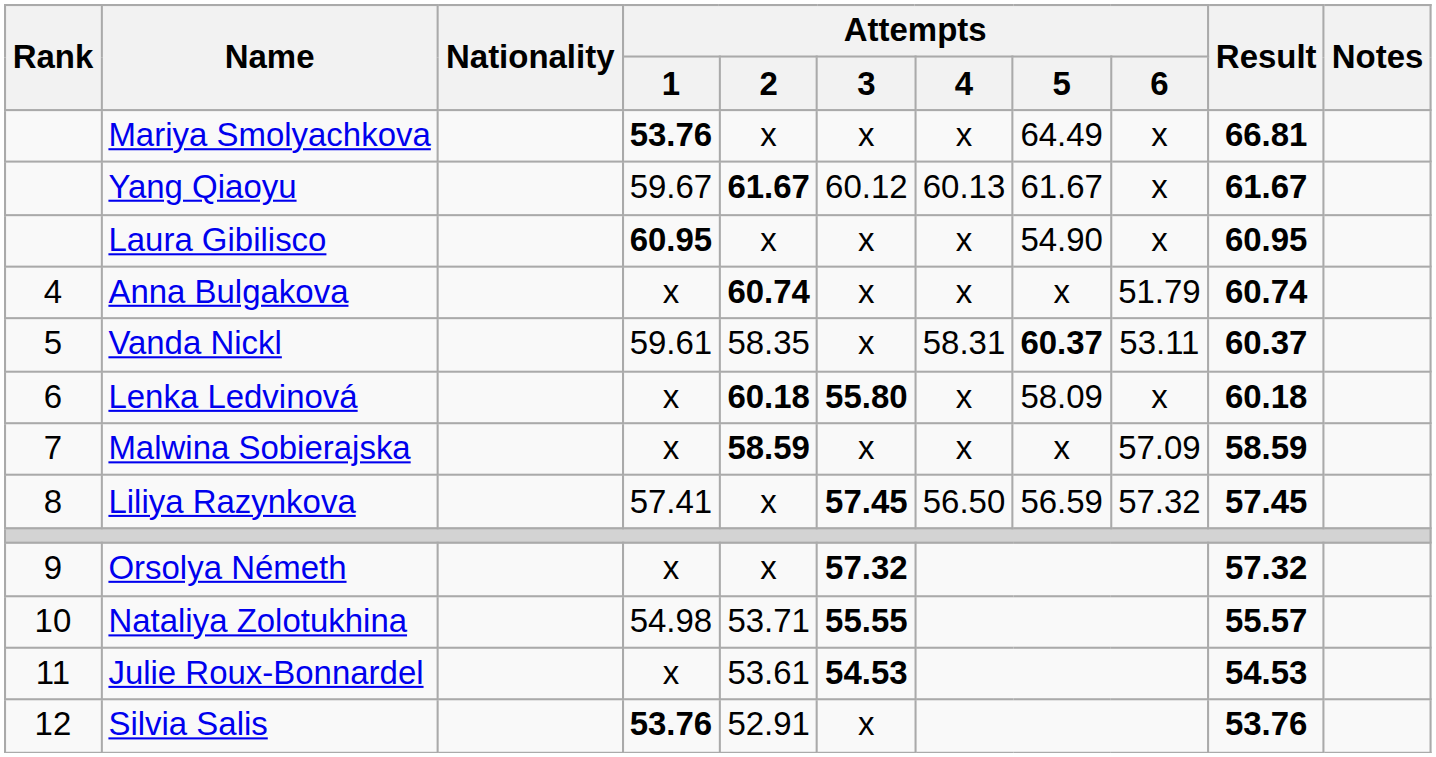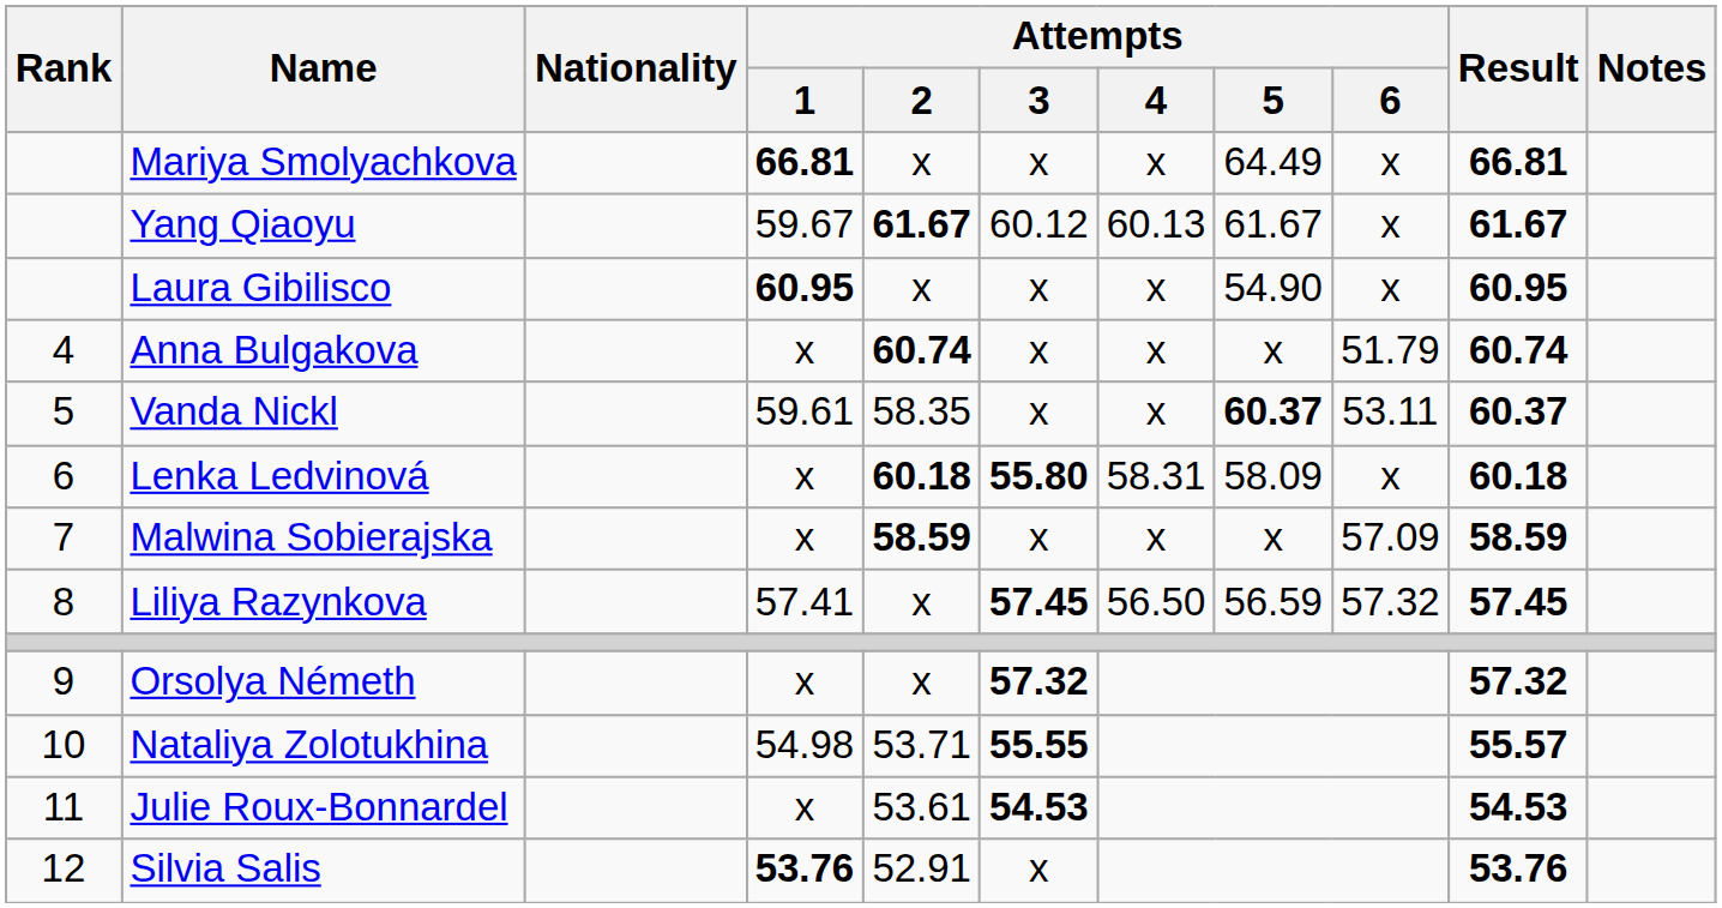 <table class="wikitable sortable" style="text-align:center">
 <tr>
 <th rowspan=2>Rank</th>
 <th rowspan=2>Name</th>
 <th rowspan=2>Nationality</th>
 <th colspan=6>Attempts</th>
 <th rowspan=2>Result</th>
 <th rowspan=2>Notes</th>
 </tr>
 <tr>
 <th>1</th>
 <th>2</th>
 <th>3</th>
 <th>4</th>
 <th>5</th>
 <th>6</th>
 </tr>
 <tr>
 <td></td>
 <td align=left><a href='#'>Mariya Smolyachkova</a></td>
 <td align=left></td>
-<td><strong>53.76</strong></td>
+<td><strong>66.81</strong></td>
 <td>x</td>
 <td>x</td>
 <td>x</td>
 <td>64.49</td>
 <td>x</td>
 <td><strong>66.81</strong></td>
 <td></td>
 </tr>
 <tr>
 <td></td>
 <td align=left><a href='#'>Yang Qiaoyu</a></td>
 <td align=left></td>
 <td>59.67</td>
 <td><strong>61.67</strong></td>
 <td>60.12</td>
 <td>60.13</td>
 <td>61.67</td>
 <td>x</td>
 <td><strong>61.67</strong></td>
 <td></td>
 </tr>
 <tr>
 <td></td>
 <td align=left><a href='#'>Laura Gibilisco</a></td>
 <td align=left></td>
 <td><strong>60.95</strong></td>
 <td>x</td>
 <td>x</td>
 <td>x</td>
 <td>54.90</td>
 <td>x</td>
 <td><strong>60.95</strong></td>
 <td></td>
 </tr>
 <tr>
 <td>4</td>
 <td align=left><a href='#'>Anna Bulgakova</a></td>
 <td align=left></td>
 <td>x</td>
 <td><strong>60.74</strong></td>
 <td>x</td>
 <td>x</td>
 <td>x</td>
 <td>51.79</td>
 <td><strong>60.74</strong></td>
 <td></td>
 </tr>
 <tr>
 <td>5</td>
 <td align=left><a href='#'>Vanda Nickl</a></td>
 <td align=left></td>
 <td>59.61</td>
 <td>58.35</td>
 <td>x</td>
-<td>58.31</td>
+<td>x</td>
 <td><strong>60.37</strong></td>
 <td>53.11</td>
 <td><strong>60.37</strong></td>
 <td></td>
 </tr>
 <tr>
 <td>6</td>
 <td align=left><a href='#'>Lenka Ledvinová</a></td>
 <td align=left></td>
 <td>x</td>
 <td><strong>60.18</strong></td>
 <td><strong>55.80</strong></td>
-<td>x</td>
+<td>58.31</td>
 <td>58.09</td>
 <td>x</td>
 <td><strong>60.18</strong></td>
 <td></td>
 </tr>
 <tr>
 <td>7</td>
 <td align=left><a href='#'>Malwina Sobierajska</a></td>
 <td align=left></td>
 <td>x</td>
 <td><strong>58.59</strong></td>
 <td>x</td>
 <td>x</td>
 <td>x</td>
 <td>57.09</td>
 <td><strong>58.59</strong></td>
 <td></td>
 </tr>
 <tr>
 <td>8</td>
 <td align=left><a href='#'>Liliya Razynkova</a></td>
 <td align=left></td>
 <td>57.41</td>
 <td>x</td>
 <td><strong>57.45</strong></td>
 <td>56.50</td>
 <td>56.59</td>
 <td>57.32</td>
 <td><strong>57.45</strong></td>
 <td></td>
 </tr>
 <tr>
 <td colspan=11 bgcolor=lightgray></td>
 </tr>
 <tr>
 <td>9</td>
 <td align=left><a href='#'>Orsolya Németh</a></td>
 <td align=left></td>
 <td>x</td>
 <td>x</td>
 <td><strong>57.32</strong></td>
 <td colspan=3></td>
 <td><strong>57.32</strong></td>
 <td></td>
 </tr>
 <tr>
 <td>10</td>
 <td align=left><a href='#'>Nataliya Zolotukhina</a></td>
 <td align=left></td>
 <td>54.98</td>
 <td>53.71</td>
 <td><strong>55.55</strong></td>
 <td colspan=3></td>
 <td><strong>55.57</strong></td>
 <td></td>
 </tr>
 <tr>
 <td>11</td>
 <td align=left><a href='#'>Julie Roux-Bonnardel</a></td>
 <td align=left></td>
 <td>x</td>
 <td>53.61</td>
 <td><strong>54.53</strong></td>
 <td colspan=3></td>
 <td><strong>54.53</strong></td>
 <td></td>
 </tr>
 <tr>
 <td>12</td>
 <td align=left><a href='#'>Silvia Salis</a></td>
 <td align=left></td>
 <td><strong>53.76</strong></td>
 <td>52.91</td>
 <td>x</td>
 <td colspan=3></td>
 <td><strong>53.76</strong></td>
 <td></td>
 </tr>
 </table>
